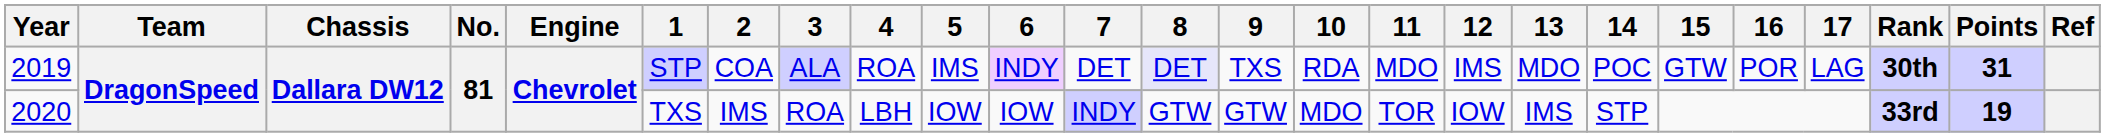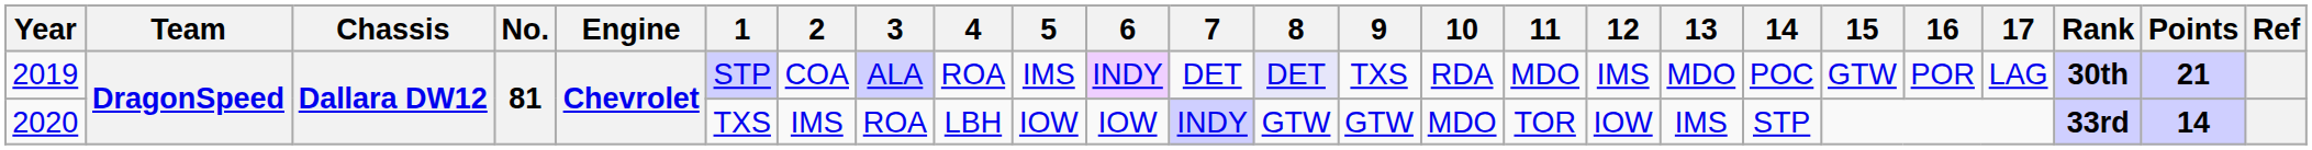 <table class="wikitable" style="text-align:center; font-size:85%">
 <tr>
 <th>Year</th>
 <th>Team</th>
 <th>Chassis</th>
 <th>No.</th>
 <th>Engine</th>
 <th>1</th>
 <th>2</th>
 <th>3</th>
 <th>4</th>
 <th>5</th>
 <th>6</th>
 <th>7</th>
 <th>8</th>
 <th>9</th>
 <th>10</th>
 <th>11</th>
 <th>12</th>
 <th>13</th>
 <th>14</th>
 <th>15</th>
 <th>16</th>
 <th>17</th>
 <th>Rank</th>
 <th>Points</th>
 <th>Ref</th>
 </tr>
 <tr>
 <td><a href='#'>2019</a></td>
 <th rowspan=2 nowrap><a href='#'>DragonSpeed</a></th>
 <th rowspan=2 nowrap><a href='#'>Dallara DW12</a></th>
 <th rowspan=2>81</th>
 <th rowspan=2><a href='#'>Chevrolet</a></th>
 <td style="background:#CFCFFF;"><a href='#'>STP</a><br></td>
 <td><a href='#'>COA</a></td>
 <td style="background:#CFCFFF;"><a href='#'>ALA</a><br></td>
 <td><a href='#'>ROA</a></td>
 <td><a href='#'>IMS</a></td>
 <td style="background:#EFCFFF;"><a href='#'>INDY</a><br></td>
 <td><a href='#'>DET</a></td>
 <td style="background: lavender;"><a href='#'>DET</a></td>
 <td><a href='#'>TXS</a></td>
 <td><a href='#'>RDA</a></td>
 <td><a href='#'>MDO</a></td>
 <td><a href='#'>IMS</a></td>
 <td><a href='#'>MDO</a></td>
 <td><a href='#'>POC</a></td>
 <td><a href='#'>GTW</a></td>
 <td><a href='#'>POR</a></td>
 <td><a href='#'>LAG</a></td>
 <th style="background:#CFCFFF;">30th</th>
-<th style="background:#CFCFFF;">31</th>
+<th style="background:#CFCFFF;">21</th>
 <th></th>
 </tr>
 <tr>
 <td><a href='#'>2020</a></td>
 <td><a href='#'>TXS</a></td>
 <td><a href='#'>IMS</a></td>
 <td><a href='#'>ROA</a></td>
 <td><a href='#'>LBH</a></td>
 <td><a href='#'>IOW</a></td>
 <td><a href='#'>IOW</a></td>
 <td style="background:#CFCFFF;"><a href='#'>INDY</a><br></td>
 <td><a href='#'>GTW</a></td>
 <td><a href='#'>GTW</a></td>
 <td><a href='#'>MDO</a></td>
 <td><a href='#'>TOR</a></td>
 <td><a href='#'>IOW</a></td>
 <td><a href='#'>IMS</a></td>
 <td><a href='#'>STP</a></td>
 <td colspan=3></td>
 <th style="background:#CFCFFF;">33rd</th>
-<th style="background:#CFCFFF;">19</th>
+<th style="background:#CFCFFF;">14</th>
 <th></th>
 </tr>
 </table>
